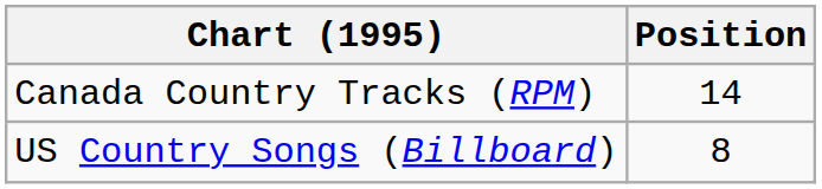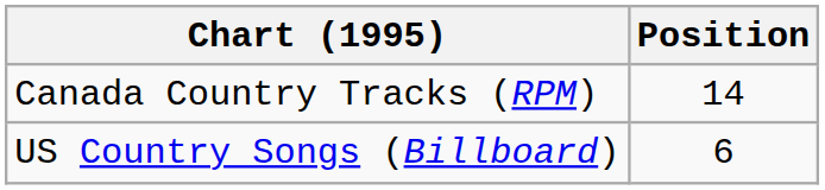 <table class="wikitable sortable">
 <tr>
 <th scope="col">Chart (1995)</th>
 <th scope="col">Position</th>
 </tr>
 <tr>
 <td>Canada Country Tracks (<em><a href='#'>RPM</a></em>)</td>
 <td align="center">14</td>
 </tr>
 <tr>
 <td>US <a href='#'>Country Songs</a> (<em><a href='#'>Billboard</a></em>)</td>
-<td align="center">8</td>
+<td align="center">6</td>
 </tr>
 </table>
